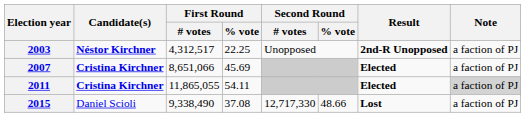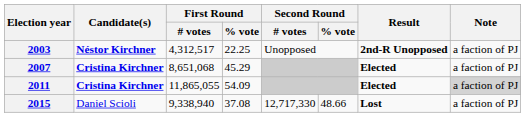 <table class="wikitable">
 <tr>
 <th rowspan="2">Election year</th>
 <th rowspan="2">Candidate(s)</th>
 <th colspan="2">First Round</th>
 <th colspan="2">Second Round</th>
 <th rowspan="2">Result</th>
 <th rowspan="2">Note</th>
 </tr>
 <tr>
 <th># votes</th>
 <th>% vote</th>
 <th># votes</th>
 <th>% vote</th>
 </tr>
 <tr>
 <th><a href='#'>2003</a></th>
 <td><strong><a href='#'>Néstor Kirchner</a></strong></td>
 <td>4,312,517</td>
 <td>22.25</td>
 <td colspan="2">Unopposed</td>
 <td> <strong>2nd-R Unopposed</strong></td>
 <td>a faction of PJ</td>
 </tr>
 <tr>
 <th><a href='#'>2007</a></th>
 <td><strong><a href='#'>Cristina Kirchner</a></strong></td>
-<td>8,651,066</td>
-<td>45.69</td>
+<td>8,651,068</td>
+<td>45.29</td>
 <td bgcolor="#cccccc" colspan="2"></td>
 <td> <strong>Elected</strong></td>
 <td>a faction of PJ</td>
 </tr>
 <tr>
 <th><a href='#'>2011</a></th>
 <td><strong><a href='#'>Cristina Kirchner</a></strong></td>
 <td>11,865,055</td>
-<td>54.11</td>
+<td>54.09</td>
 <td bgcolor="#cccccc" colspan="2"></td>
 <td> <strong>Elected</strong></td>
 <td style="background: lightgrey;">a faction of PJ</td>
 </tr>
 <tr>
 <th><a href='#'>2015</a></th>
 <td><a href='#'>Daniel Scioli</a></td>
-<td>9,338,490</td>
+<td>9,338,940</td>
 <td>37.08</td>
 <td>12,717,330</td>
 <td>48.66</td>
 <td> <strong>Lost</strong></td>
 <td>a faction of PJ</td>
 </tr>
 </table>
